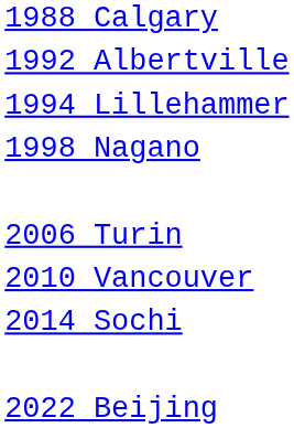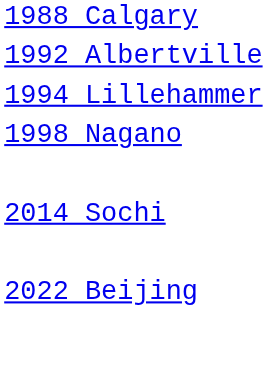 <table>
 <tr>
 <td><a href='#'>1988 Calgary</a><br></td>
 <td></td>
 <td></td>
 <td></td>
 </tr>
 <tr>
 <td><a href='#'>1992 Albertville</a><br></td>
 <td></td>
 <td></td>
 <td></td>
 </tr>
 <tr>
 <td><a href='#'>1994 Lillehammer</a><br></td>
 <td></td>
 <td></td>
 <td></td>
 </tr>
 <tr>
 <td><a href='#'>1998 Nagano</a><br></td>
 <td></td>
 <td></td>
 <td></td>
 </tr>
 <tr>
 <td><br></td>
 <td></td>
 <td></td>
 <td></td>
 </tr>
 <tr>
-<td><a href='#'>2006 Turin</a><br></td>
-<td></td>
-<td></td>
-<td></td>
-</tr>
-<tr>
-<td><a href='#'>2010 Vancouver</a><br></td>
-<td></td>
-<td></td>
-<td></td>
-</tr>
-<tr>
 <td><a href='#'>2014 Sochi</a><br></td>
 <td></td>
 <td></td>
 <td></td>
 </tr>
 <tr valign="top">
 <td><br></td>
 <td></td>
 <td></td>
 <td></td>
 </tr>
 <tr>
 <td><a href='#'>2022 Beijing</a> <br></td>
 <td></td>
 <td></td>
 <td></td>
 </tr>
 <tr>
 </tr>
 </table>
